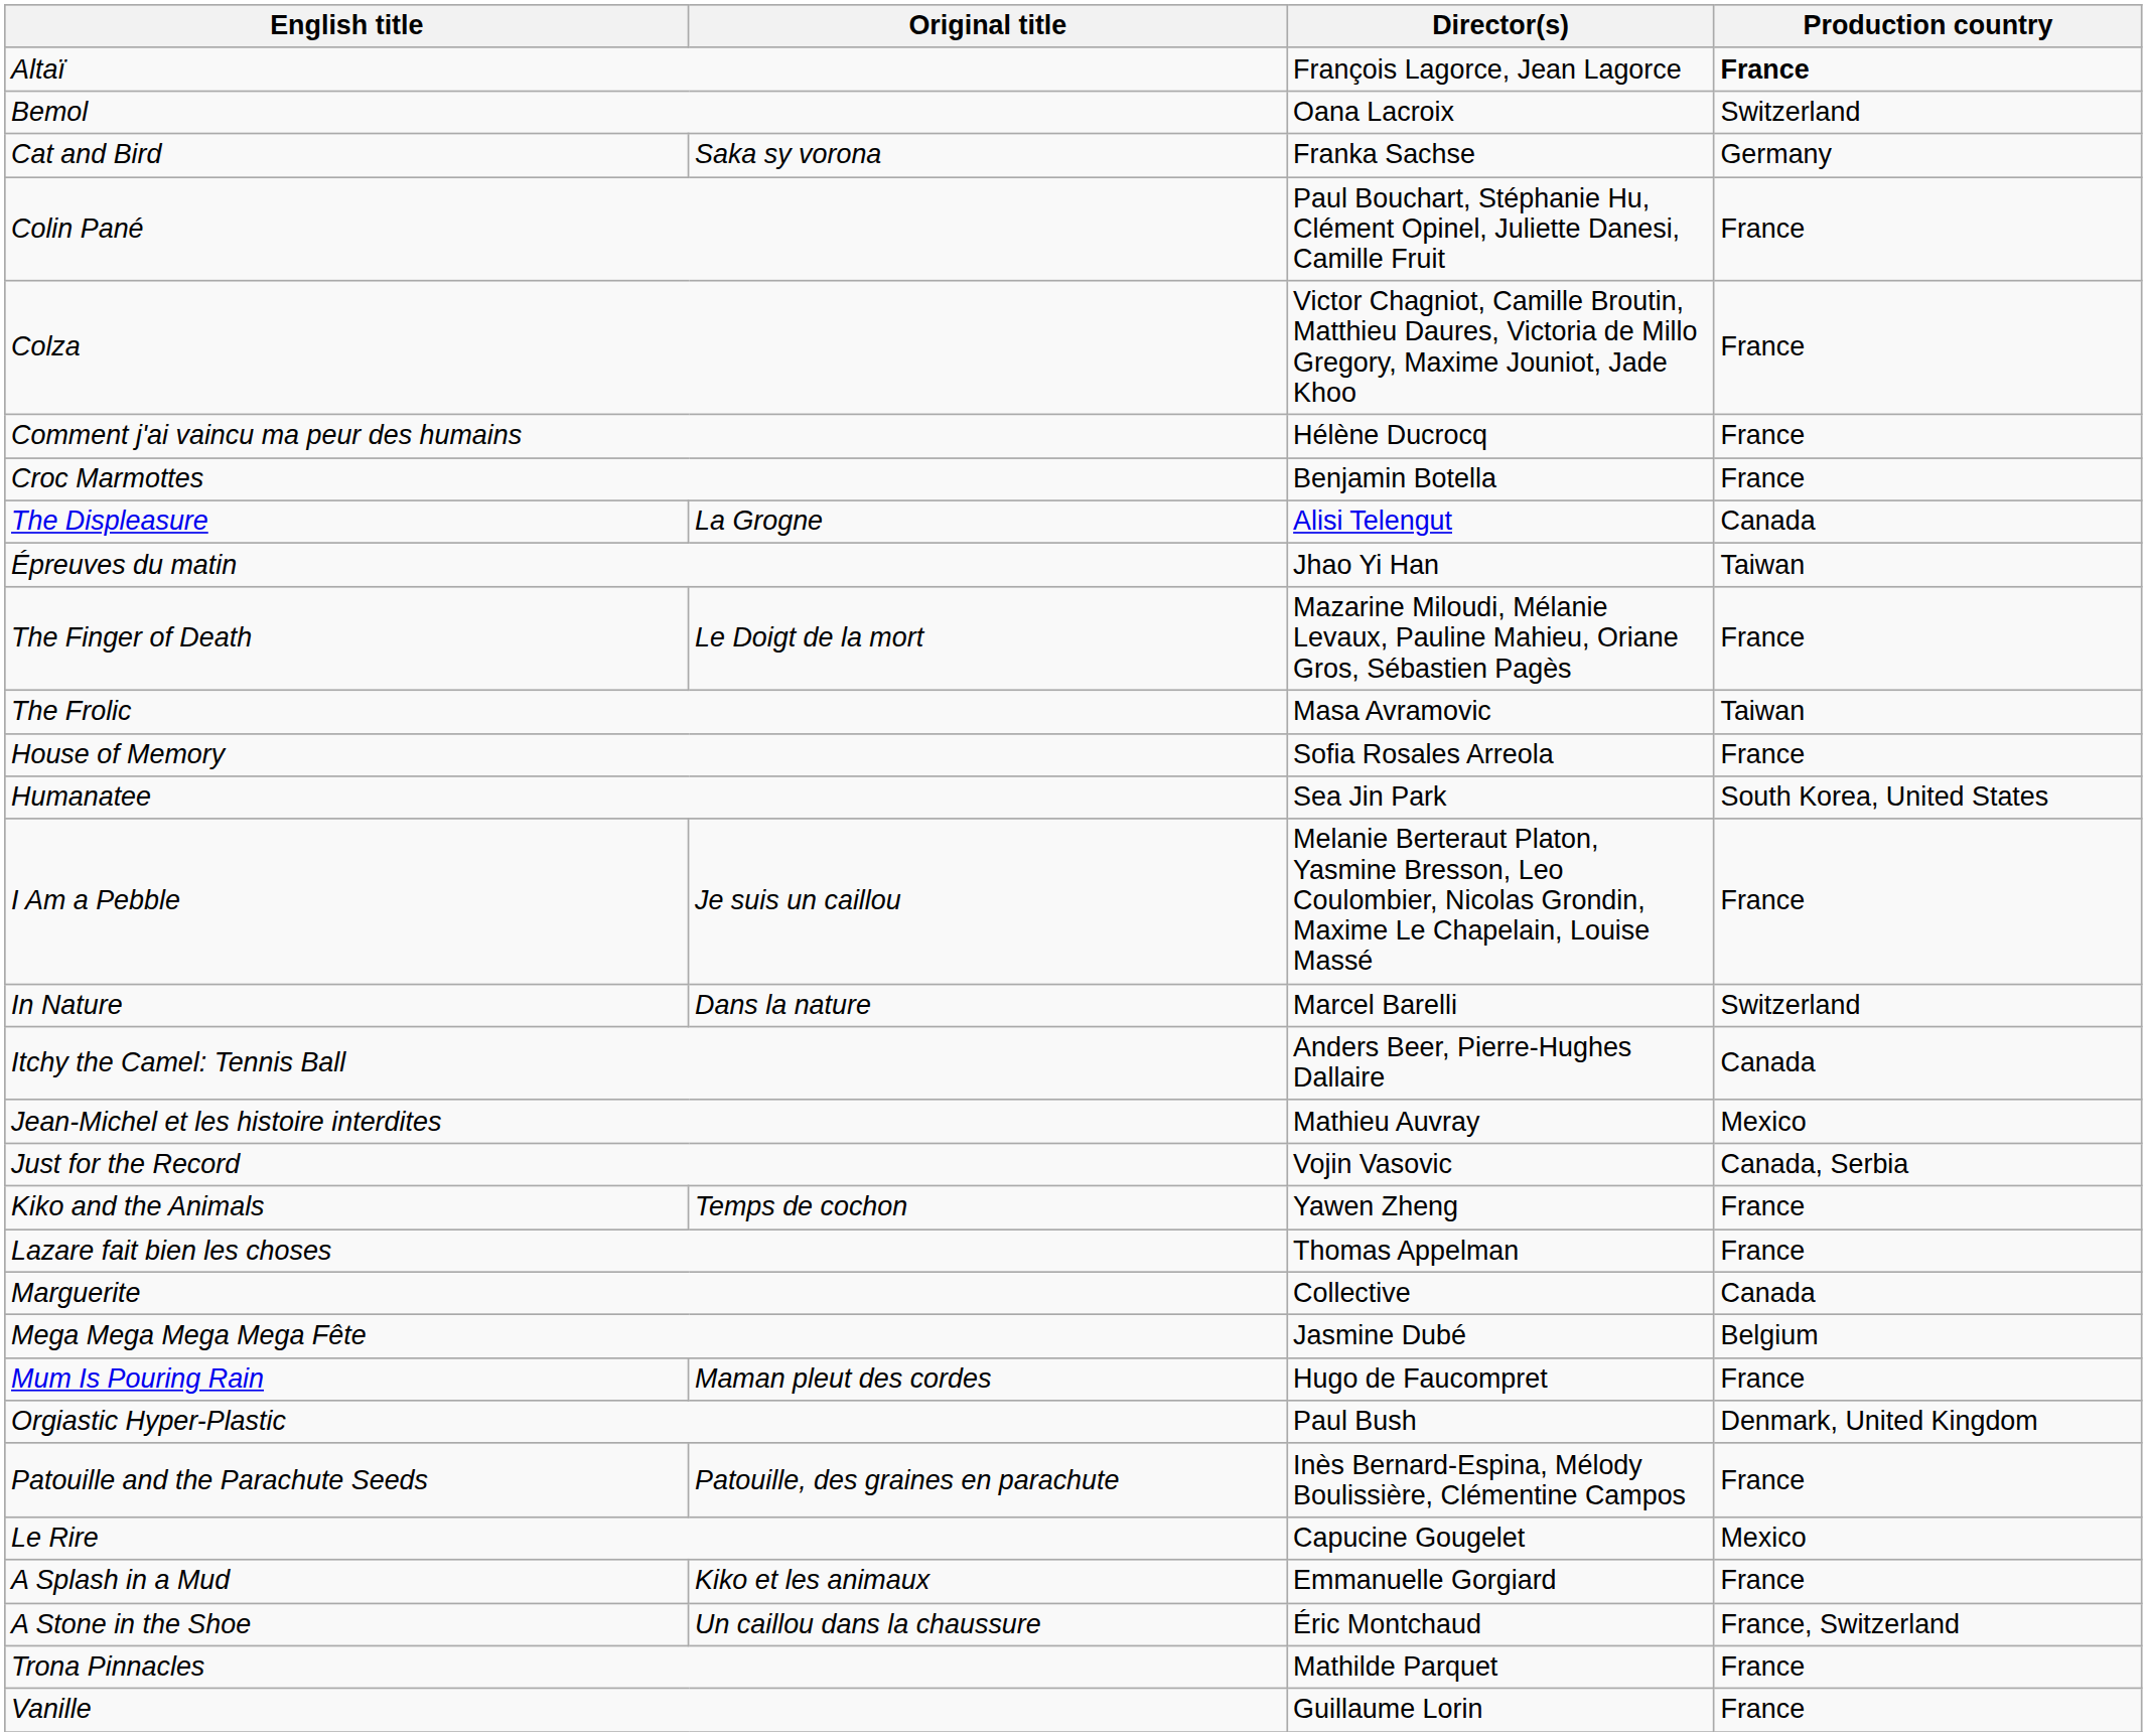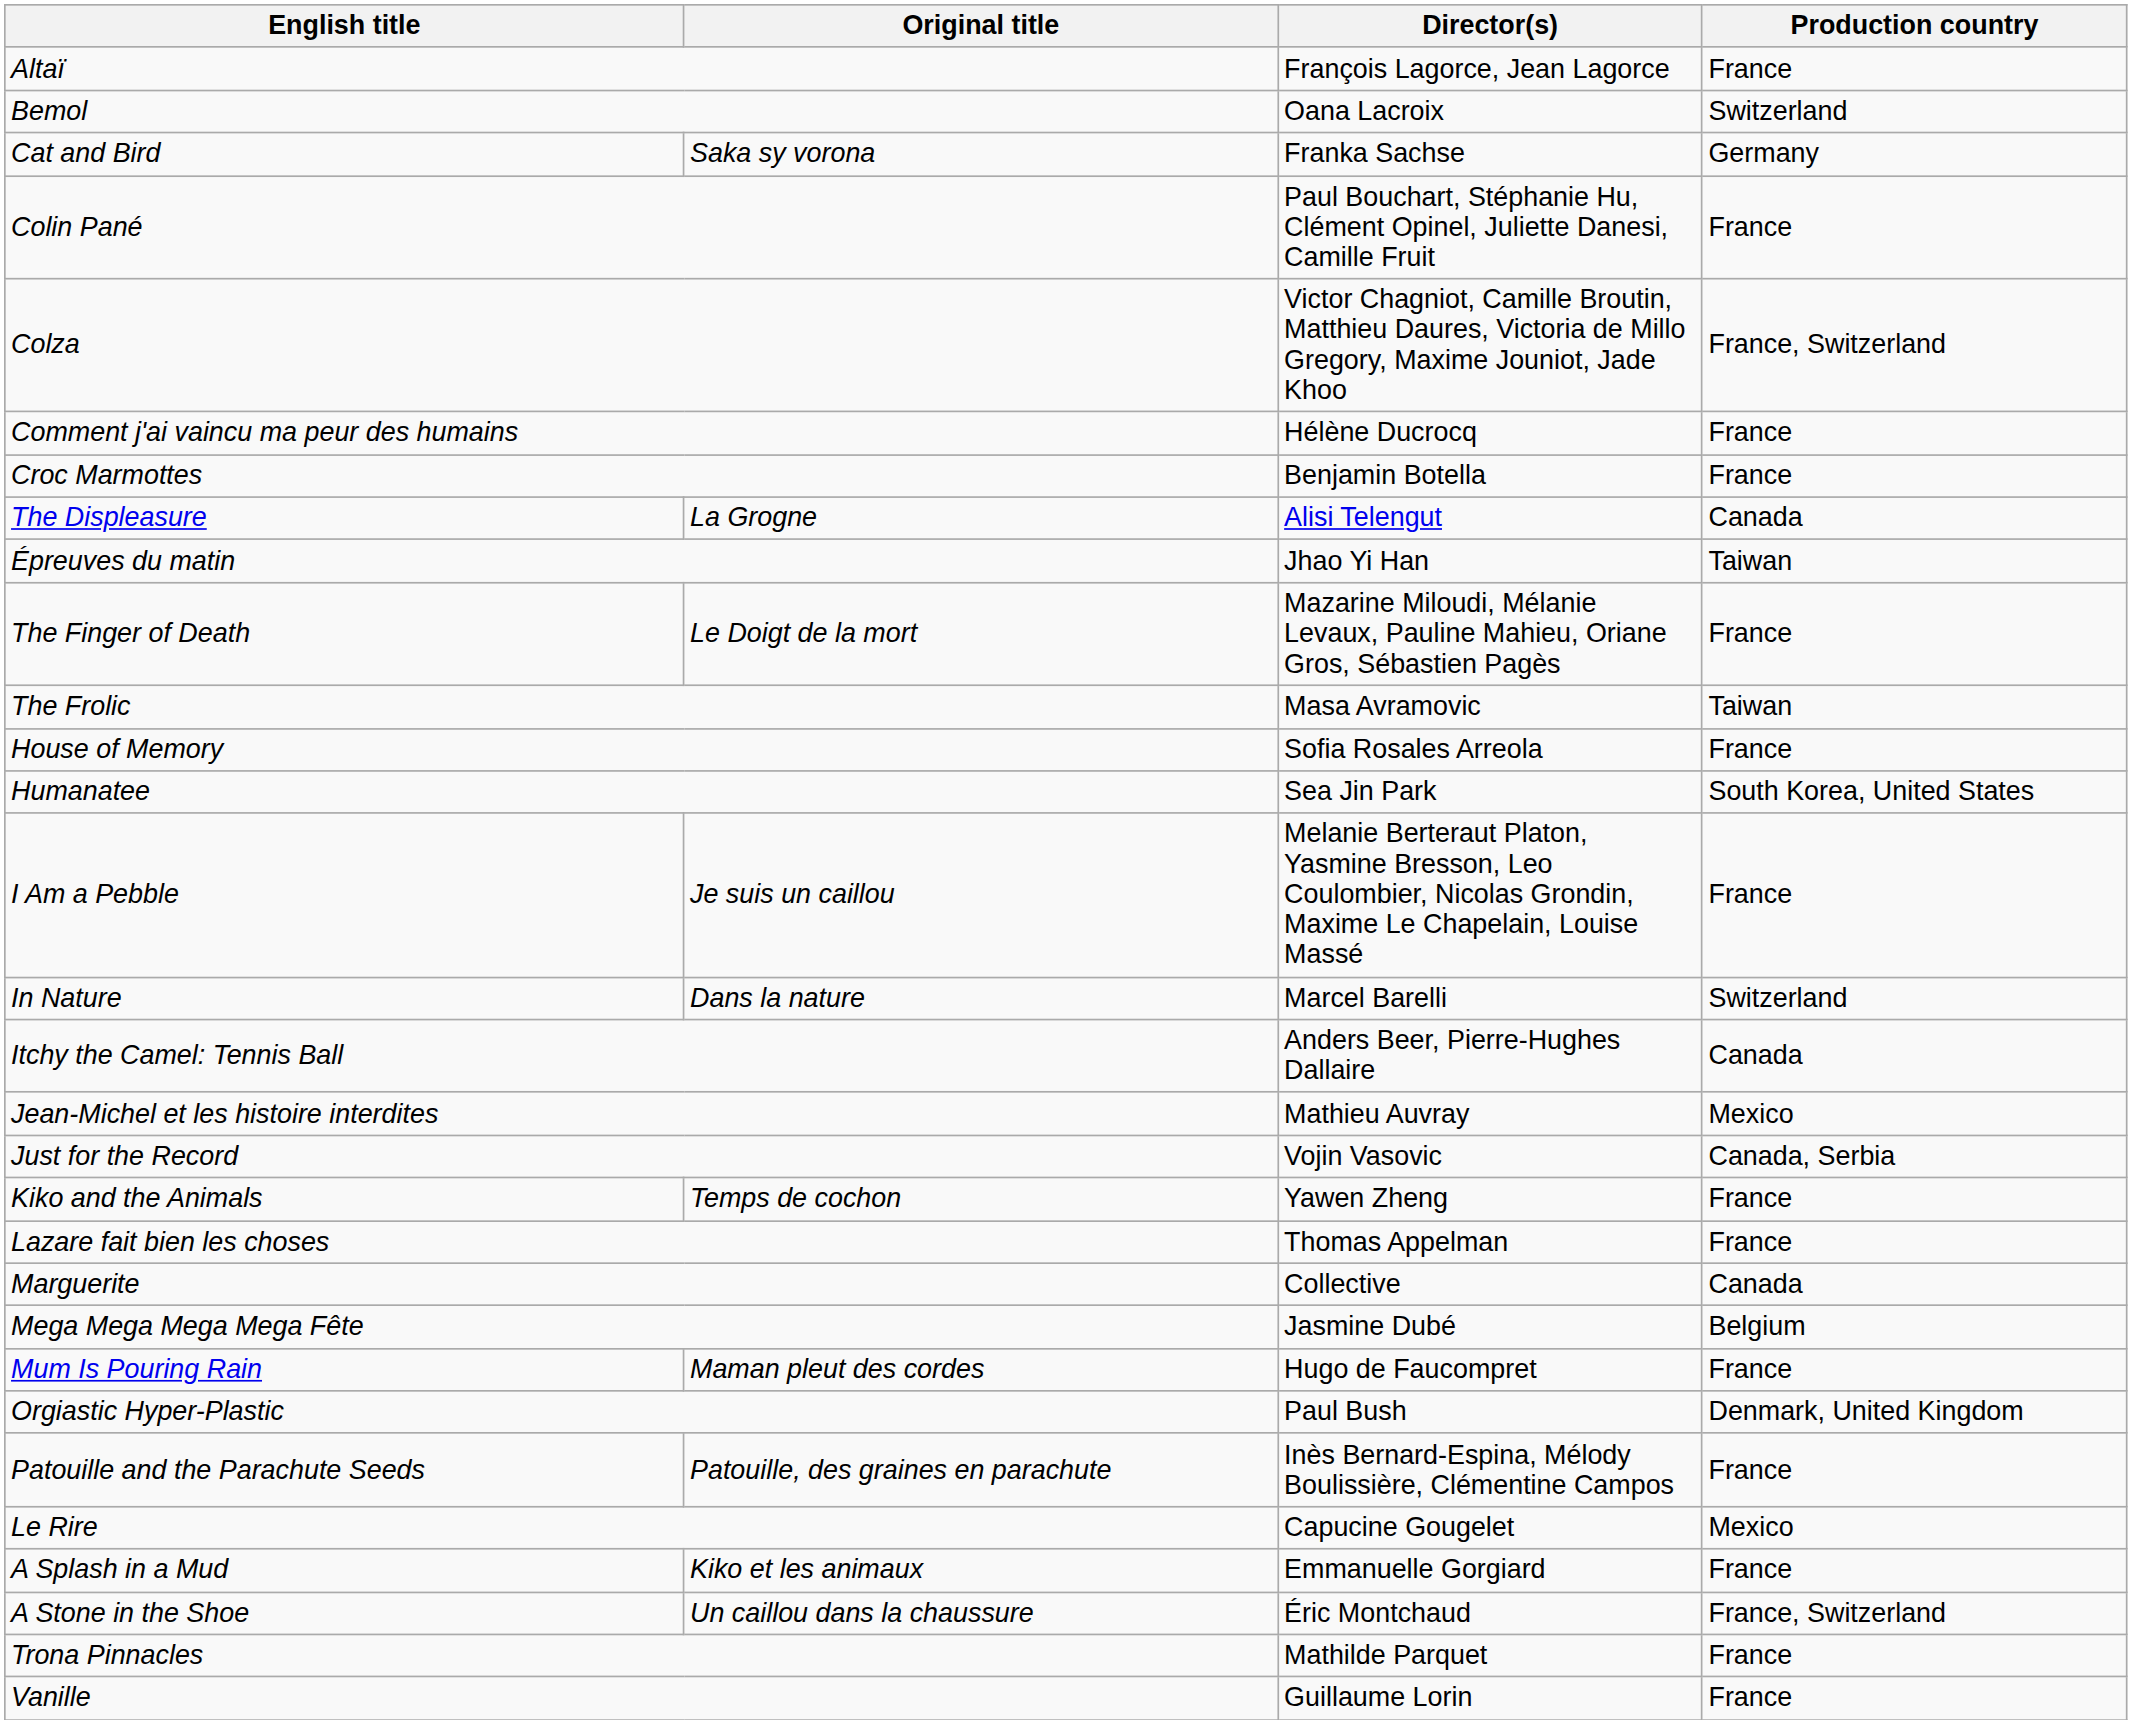 <table class="wikitable" width=100%>
 <tr>
 <th scope="col" width="32%">English title</th>
 <th scope="col" width="28%">Original title</th>
 <th scope="col" width="20%">Director(s)</th>
 <th scope="col" width="20%">Production country</th>
 </tr>
 <tr>
 <td colspan=2><em>Altaï</em></td>
 <td>François Lagorce, Jean Lagorce</td>
-<td><strong>France</strong></td>
+<td>France</td>
 </tr>
 <tr>
 <td colspan=2><em>Bemol</em></td>
 <td>Oana Lacroix</td>
 <td>Switzerland</td>
 </tr>
 <tr>
 <td><em>Cat and Bird</em></td>
 <td><em>Saka sy vorona</em></td>
 <td>Franka Sachse</td>
 <td>Germany</td>
 </tr>
 <tr>
 <td colspan=2><em>Colin Pané</em></td>
 <td>Paul Bouchart, Stéphanie Hu, Clément Opinel, Juliette Danesi, Camille Fruit</td>
 <td>France</td>
 </tr>
 <tr>
 <td colspan=2><em>Colza</em></td>
 <td>Victor Chagniot, Camille Broutin, Matthieu Daures, Victoria de Millo Gregory, Maxime Jouniot, Jade Khoo</td>
-<td>France</td>
+<td>France, Switzerland</td>
 </tr>
 <tr>
 <td colspan=2><em>Comment j'ai vaincu ma peur des humains</em></td>
 <td>Hélène Ducrocq</td>
 <td>France</td>
 </tr>
 <tr>
 <td colspan=2><em>Croc Marmottes</em></td>
 <td>Benjamin Botella</td>
 <td>France</td>
 </tr>
 <tr>
 <td><em><a href='#'>The Displeasure</a></em></td>
 <td><em>La Grogne</em></td>
 <td><a href='#'>Alisi Telengut</a></td>
 <td>Canada</td>
 </tr>
 <tr>
 <td colspan=2><em>Épreuves du matin</em></td>
 <td>Jhao Yi Han</td>
 <td>Taiwan</td>
 </tr>
 <tr>
 <td><em>The Finger of Death</em></td>
 <td><em>Le Doigt de la mort</em></td>
 <td>Mazarine Miloudi, Mélanie Levaux, Pauline Mahieu, Oriane Gros, Sébastien Pagès</td>
 <td>France</td>
 </tr>
 <tr>
 <td colspan=2><em>The Frolic</em></td>
 <td>Masa Avramovic</td>
 <td>Taiwan</td>
 </tr>
 <tr>
 <td colspan=2><em>House of Memory</em></td>
 <td>Sofia Rosales Arreola</td>
 <td>France</td>
 </tr>
 <tr>
 <td colspan=2><em>Humanatee</em></td>
 <td>Sea Jin Park</td>
 <td>South Korea, United States</td>
 </tr>
 <tr>
 <td><em>I Am a Pebble</em></td>
 <td><em>Je suis un caillou</em></td>
 <td>Melanie Berteraut Platon, Yasmine Bresson, Leo Coulombier, Nicolas Grondin, Maxime Le Chapelain, Louise Massé</td>
 <td>France</td>
 </tr>
 <tr>
 <td><em>In Nature</em></td>
 <td><em>Dans la nature</em></td>
 <td>Marcel Barelli</td>
 <td>Switzerland</td>
 </tr>
 <tr>
 <td colspan=2><em>Itchy the Camel: Tennis Ball</em></td>
 <td>Anders Beer, Pierre-Hughes Dallaire</td>
 <td>Canada</td>
 </tr>
 <tr>
 <td colspan=2><em>Jean-Michel et les histoire interdites</em></td>
 <td>Mathieu Auvray</td>
 <td>Mexico</td>
 </tr>
 <tr>
 <td colspan=2><em>Just for the Record</em></td>
 <td>Vojin Vasovic</td>
 <td>Canada, Serbia</td>
 </tr>
 <tr>
 <td><em>Kiko and the Animals</em></td>
 <td><em>Temps de cochon</em></td>
 <td>Yawen Zheng</td>
 <td>France</td>
 </tr>
 <tr>
 <td colspan=2><em>Lazare fait bien les choses</em></td>
 <td>Thomas Appelman</td>
 <td>France</td>
 </tr>
 <tr>
 <td colspan=2><em>Marguerite</em></td>
 <td>Collective</td>
 <td>Canada</td>
 </tr>
 <tr>
 <td colspan=2><em>Mega Mega Mega Mega Fête</em></td>
 <td>Jasmine Dubé</td>
 <td>Belgium</td>
 </tr>
 <tr>
 <td><em><a href='#'>Mum Is Pouring Rain</a></em></td>
 <td><em>Maman pleut des cordes</em></td>
 <td>Hugo de Faucompret</td>
 <td>France</td>
 </tr>
 <tr>
 <td colspan=2><em>Orgiastic Hyper-Plastic</em></td>
 <td>Paul Bush</td>
 <td>Denmark, United Kingdom</td>
 </tr>
 <tr>
 <td><em>Patouille and the Parachute Seeds</em></td>
 <td><em>Patouille, des graines en parachute</em></td>
 <td>Inès Bernard-Espina, Mélody Boulissière, Clémentine Campos</td>
 <td>France</td>
 </tr>
 <tr>
 <td colspan=2><em>Le Rire</em></td>
 <td>Capucine Gougelet</td>
 <td>Mexico</td>
 </tr>
 <tr>
 <td><em>A Splash in a Mud</em></td>
 <td><em>Kiko et les animaux</em></td>
 <td>Emmanuelle Gorgiard</td>
 <td>France</td>
 </tr>
 <tr>
 <td><em>A Stone in the Shoe</em></td>
 <td><em>Un caillou dans la chaussure</em></td>
 <td>Éric Montchaud</td>
 <td>France, Switzerland</td>
 </tr>
 <tr>
 <td colspan=2><em>Trona Pinnacles</em></td>
 <td>Mathilde Parquet</td>
 <td>France</td>
 </tr>
 <tr>
 <td colspan=2><em>Vanille</em></td>
 <td>Guillaume Lorin</td>
 <td>France</td>
 </tr>
 </table>
